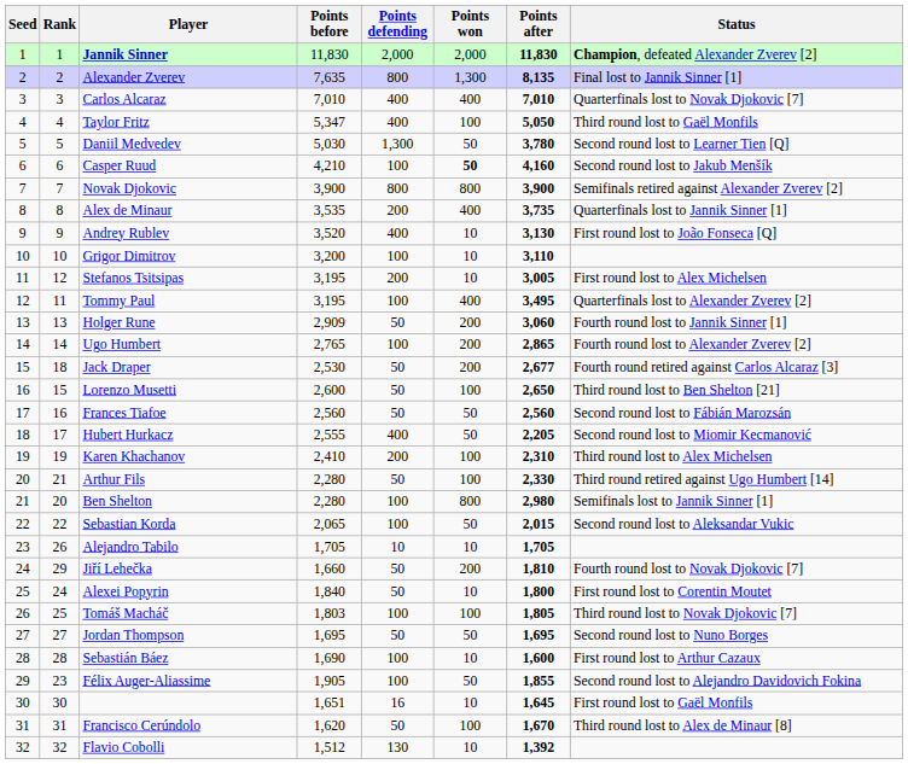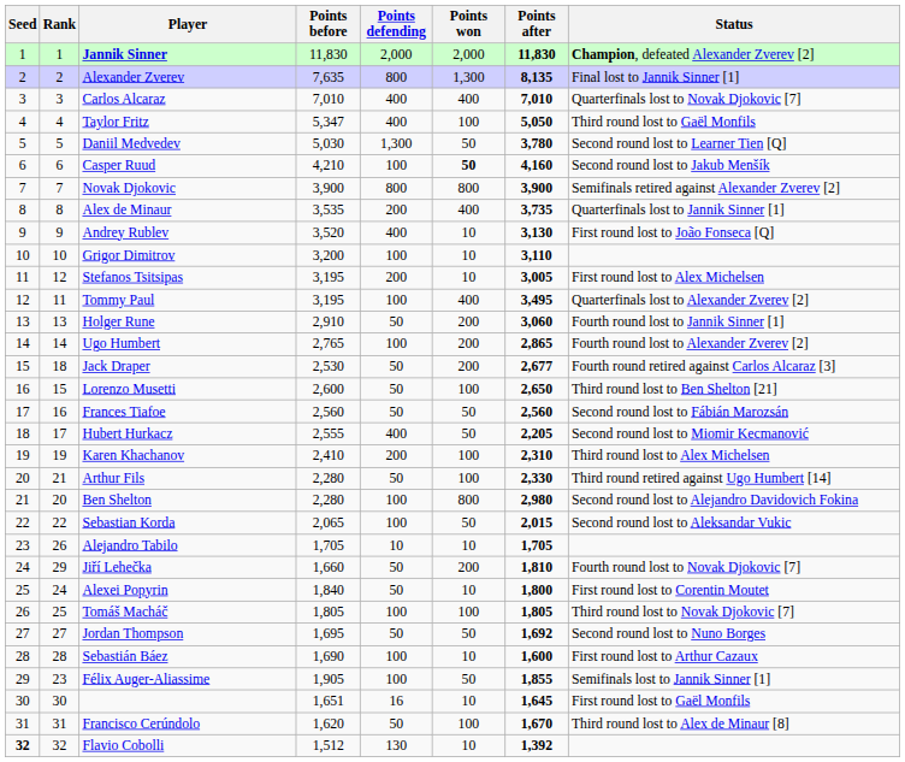 <table class="wikitable sortable">
 <tr>
 <th style="width:30px;">Seed</th>
 <th style="width:30px;">Rank</th>
 <th style="width:240px;">Player</th>
 <th style="width:65px;">Points before</th>
 <th style="width:75px;"><a href='#'>Points defending</a></th>
 <th style="width:75px;">Points won</th>
 <th style="width:65px;">Points after</th>
 <th style="width:370px;">Status</th>
 </tr>
 <tr bgcolor=#ccffcc>
 <td style="text-align:center;">1</td>
 <td style="text-align:center;">1</td>
 <td> <strong><a href='#'>Jannik Sinner</a></strong></td>
 <td style="text-align:center;">11,830</td>
 <td style="text-align:center;">2,000</td>
 <td style="text-align:center;">2,000</td>
 <td style="text-align:center;"><strong>11,830</strong></td>
 <td><strong>Champion</strong>, defeated  <a href='#'>Alexander Zverev</a> [2]</td>
 </tr>
 <tr bgcolor=#cfcfff>
 <td style="text-align:center;">2</td>
 <td style="text-align:center;">2</td>
 <td> <a href='#'>Alexander Zverev</a></td>
 <td style="text-align:center;">7,635</td>
 <td style="text-align:center;">800</td>
 <td style="text-align:center;">1,300</td>
 <td style="text-align:center;"><strong>8,135</strong></td>
 <td>Final lost to  <a href='#'>Jannik Sinner</a> [1]</td>
 </tr>
 <tr>
 <td style="text-align:center;">3</td>
 <td style="text-align:center;">3</td>
 <td> <a href='#'>Carlos Alcaraz</a></td>
 <td style="text-align:center;">7,010</td>
 <td style="text-align:center;">400</td>
 <td style="text-align:center;">400</td>
 <td style="text-align:center;"><strong>7,010</strong></td>
 <td>Quarterfinals lost to  <a href='#'>Novak Djokovic</a>  [7]</td>
 </tr>
 <tr>
 <td style="text-align:center;">4</td>
 <td style="text-align:center;">4</td>
 <td> <a href='#'>Taylor Fritz</a></td>
 <td style="text-align:center;">5,347</td>
 <td style="text-align:center;">400</td>
 <td style="text-align:center;">100</td>
 <td style="text-align:center;"><strong>5,050</strong></td>
 <td>Third round lost to  <a href='#'>Gaël Monfils</a></td>
 </tr>
 <tr>
 <td style="text-align:center;">5</td>
 <td style="text-align:center;">5</td>
 <td> <a href='#'>Daniil Medvedev</a></td>
 <td style="text-align:center;">5,030</td>
 <td style="text-align:center;">1,300</td>
 <td style="text-align:center;">50</td>
 <td style="text-align:center;"><strong>3,780</strong></td>
 <td>Second round lost to  <a href='#'>Learner Tien</a> [Q]</td>
 </tr>
 <tr>
 <td style="text-align:center;">6</td>
 <td style="text-align:center;">6</td>
 <td> <a href='#'>Casper Ruud</a></td>
 <td style="text-align:center;">4,210</td>
 <td style="text-align:center;">100</td>
 <td style="text-align:center;"><strong>50</strong></td>
 <td style="text-align:center;"><strong>4,160</strong></td>
 <td>Second round lost to  <a href='#'>Jakub Menšík</a></td>
 </tr>
 <tr>
 <td style="text-align:center;">7</td>
 <td style="text-align:center;">7</td>
 <td> <a href='#'>Novak Djokovic</a></td>
 <td style="text-align:center;">3,900</td>
 <td style="text-align:center;">800</td>
 <td style="text-align:center;">800</td>
 <td style="text-align:center;"><strong>3,900</strong></td>
 <td>Semifinals retired against  <a href='#'>Alexander Zverev</a> [2]</td>
 </tr>
 <tr>
 <td style="text-align:center;">8</td>
 <td style="text-align:center;">8</td>
 <td> <a href='#'>Alex de Minaur</a></td>
 <td style="text-align:center;">3,535</td>
 <td style="text-align:center;">200</td>
 <td style="text-align:center;">400</td>
 <td style="text-align:center;"><strong>3,735</strong></td>
 <td>Quarterfinals lost to  <a href='#'>Jannik Sinner</a> [1]</td>
 </tr>
 <tr>
 <td style="text-align:center;">9</td>
 <td style="text-align:center;">9</td>
 <td> <a href='#'>Andrey Rublev</a></td>
 <td style="text-align:center;">3,520</td>
 <td style="text-align:center;">400</td>
 <td style="text-align:center;">10</td>
 <td style="text-align:center;"><strong>3,130</strong></td>
 <td>First round lost to  <a href='#'>João Fonseca</a> [Q]</td>
 </tr>
 <tr>
 <td style="text-align:center;">10</td>
 <td style="text-align:center;">10</td>
 <td> <a href='#'>Grigor Dimitrov</a></td>
 <td style="text-align:center;">3,200</td>
 <td style="text-align:center;">100</td>
 <td style="text-align:center;">10</td>
 <td style="text-align:center;"><strong>3,110</strong></td>
 <td></td>
 </tr>
 <tr>
 <td style="text-align:center;">11</td>
 <td style="text-align:center;">12</td>
 <td> <a href='#'>Stefanos Tsitsipas</a></td>
 <td style="text-align:center;">3,195</td>
 <td style="text-align:center;">200</td>
 <td style="text-align:center;">10</td>
 <td style="text-align:center;"><strong>3,005</strong></td>
 <td>First round lost to  <a href='#'>Alex Michelsen</a></td>
 </tr>
 <tr>
 <td style="text-align:center;">12</td>
 <td style="text-align:center;">11</td>
 <td> <a href='#'>Tommy Paul</a></td>
 <td style="text-align:center;">3,195</td>
 <td style="text-align:center;">100</td>
 <td style="text-align:center;">400</td>
 <td style="text-align:center;"><strong>3,495</strong></td>
 <td>Quarterfinals lost to  <a href='#'>Alexander Zverev</a> [2]</td>
 </tr>
 <tr>
 <td style="text-align:center;">13</td>
 <td style="text-align:center;">13</td>
 <td> <a href='#'>Holger Rune</a></td>
-<td style="text-align:center;">2,909</td>
+<td style="text-align:center;">2,910</td>
 <td style="text-align:center;">50</td>
 <td style="text-align:center;">200</td>
 <td style="text-align:center;"><strong>3,060</strong></td>
 <td>Fourth round lost to  <a href='#'>Jannik Sinner</a> [1]</td>
 </tr>
 <tr>
 <td style="text-align:center;">14</td>
 <td style="text-align:center;">14</td>
 <td> <a href='#'>Ugo Humbert</a></td>
 <td style="text-align:center;">2,765</td>
 <td style="text-align:center;">100</td>
 <td style="text-align:center;">200</td>
 <td style="text-align:center;"><strong>2,865</strong></td>
 <td>Fourth round lost to  <a href='#'>Alexander Zverev</a> [2]</td>
 </tr>
 <tr>
 <td style="text-align:center;">15</td>
 <td style="text-align:center;">18</td>
 <td> <a href='#'>Jack Draper</a></td>
 <td style="text-align:center;">2,530</td>
 <td style="text-align:center;">50</td>
 <td style="text-align:center;">200</td>
 <td style="text-align:center;"><strong>2,677</strong></td>
 <td>Fourth round retired against  <a href='#'>Carlos Alcaraz</a> [3]</td>
 </tr>
 <tr>
 <td style="text-align:center;">16</td>
 <td style="text-align:center;">15</td>
 <td> <a href='#'>Lorenzo Musetti</a></td>
 <td style="text-align:center;">2,600</td>
 <td style="text-align:center;">50</td>
 <td style="text-align:center;">100</td>
 <td style="text-align:center;"><strong>2,650</strong></td>
 <td>Third round lost to  <a href='#'>Ben Shelton</a> [21]</td>
 </tr>
 <tr>
 <td style="text-align:center;">17</td>
 <td style="text-align:center;">16</td>
 <td> <a href='#'>Frances Tiafoe</a></td>
 <td style="text-align:center;">2,560</td>
 <td style="text-align:center;">50</td>
 <td style="text-align:center;">50</td>
 <td style="text-align:center;"><strong>2,560</strong></td>
 <td>Second round lost to  <a href='#'>Fábián Marozsán</a></td>
 </tr>
 <tr>
 <td style="text-align:center;">18</td>
 <td style="text-align:center;">17</td>
 <td> <a href='#'>Hubert Hurkacz</a></td>
 <td style="text-align:center;">2,555</td>
 <td style="text-align:center;">400</td>
 <td style="text-align:center;">50</td>
 <td style="text-align:center;"><strong>2,205</strong></td>
 <td>Second round lost to  <a href='#'>Miomir Kecmanović</a></td>
 </tr>
 <tr>
 <td style="text-align:center;">19</td>
 <td style="text-align:center;">19</td>
 <td> <a href='#'>Karen Khachanov</a></td>
 <td style="text-align:center;">2,410</td>
 <td style="text-align:center;">200</td>
 <td style="text-align:center;">100</td>
 <td style="text-align:center;"><strong>2,310</strong></td>
 <td>Third round lost to  <a href='#'>Alex Michelsen</a></td>
 </tr>
 <tr>
 <td style="text-align:center;">20</td>
 <td style="text-align:center;">21</td>
 <td> <a href='#'>Arthur Fils</a></td>
 <td style="text-align:center;">2,280</td>
 <td style="text-align:center;">50</td>
 <td style="text-align:center;">100</td>
 <td style="text-align:center;"><strong>2,330</strong></td>
 <td>Third round retired against  <a href='#'>Ugo Humbert</a> [14]</td>
 </tr>
 <tr>
 <td style="text-align:center;">21</td>
 <td style="text-align:center;">20</td>
 <td> <a href='#'>Ben Shelton</a></td>
 <td style="text-align:center;">2,280</td>
 <td style="text-align:center;">100</td>
 <td style="text-align:center;">800</td>
 <td style="text-align:center;"><strong>2,980</strong></td>
-<td>Semifinals lost to  <a href='#'>Jannik Sinner</a> [1]</td>
+<td>Second round lost to  <a href='#'>Alejandro Davidovich Fokina</a></td>
 </tr>
 <tr>
 <td style="text-align:center;">22</td>
 <td style="text-align:center;">22</td>
 <td> <a href='#'>Sebastian Korda</a></td>
 <td style="text-align:center;">2,065</td>
 <td style="text-align:center;">100</td>
 <td style="text-align:center;">50</td>
 <td style="text-align:center;"><strong>2,015</strong></td>
 <td>Second round lost to  <a href='#'>Aleksandar Vukic</a></td>
 </tr>
 <tr>
 <td style="text-align:center;">23</td>
 <td style="text-align:center;">26</td>
 <td> <a href='#'>Alejandro Tabilo</a></td>
 <td style="text-align:center;">1,705</td>
 <td style="text-align:center;">10</td>
 <td style="text-align:center;">10</td>
 <td style="text-align:center;"><strong>1,705</strong></td>
 <td></td>
 </tr>
 <tr>
 <td style="text-align:center;">24</td>
 <td style="text-align:center;">29</td>
 <td> <a href='#'>Jiří Lehečka</a></td>
 <td style="text-align:center;">1,660</td>
 <td style="text-align:center;">50</td>
 <td style="text-align:center;">200</td>
 <td style="text-align:center;"><strong>1,810</strong></td>
 <td>Fourth round lost to  <a href='#'>Novak Djokovic</a> [7]</td>
 </tr>
 <tr>
 <td style="text-align:center;">25</td>
 <td style="text-align:center;">24</td>
 <td> <a href='#'>Alexei Popyrin</a></td>
 <td style="text-align:center;">1,840</td>
 <td style="text-align:center;">50</td>
 <td style="text-align:center;">10</td>
 <td style="text-align:center;"><strong>1,800</strong></td>
 <td>First round lost to  <a href='#'>Corentin Moutet</a></td>
 </tr>
 <tr>
 <td style="text-align:center;">26</td>
 <td style="text-align:center;">25</td>
 <td> <a href='#'>Tomáš Macháč</a></td>
-<td style="text-align:center;">1,803</td>
+<td style="text-align:center;">1,805</td>
 <td style="text-align:center;">100</td>
 <td style="text-align:center;">100</td>
 <td style="text-align:center;"><strong>1,805</strong></td>
 <td>Third round lost to  <a href='#'>Novak Djokovic</a> [7]</td>
 </tr>
 <tr>
 <td style="text-align:center;">27</td>
 <td style="text-align:center;">27</td>
 <td> <a href='#'>Jordan Thompson</a></td>
 <td style="text-align:center;">1,695</td>
 <td style="text-align:center;">50</td>
 <td style="text-align:center;">50</td>
-<td style="text-align:center;"><strong>1,695</strong></td>
+<td style="text-align:center;"><strong>1,692</strong></td>
 <td>Second round lost to  <a href='#'>Nuno Borges</a></td>
 </tr>
 <tr>
 <td style="text-align:center;">28</td>
 <td style="text-align:center;">28</td>
 <td> <a href='#'>Sebastián Báez</a></td>
 <td style="text-align:center;">1,690</td>
 <td style="text-align:center;">100</td>
 <td style="text-align:center;">10</td>
 <td style="text-align:center;"><strong>1,600</strong></td>
 <td>First round lost to  <a href='#'>Arthur Cazaux</a></td>
 </tr>
 <tr>
 <td style="text-align:center;">29</td>
 <td style="text-align:center;">23</td>
 <td> <a href='#'>Félix Auger-Aliassime</a></td>
 <td style="text-align:center;">1,905</td>
 <td style="text-align:center;">100</td>
 <td style="text-align:center;">50</td>
 <td style="text-align:center;"><strong>1,855</strong></td>
-<td>Second round lost to  <a href='#'>Alejandro Davidovich Fokina</a></td>
+<td>Semifinals lost to  <a href='#'>Jannik Sinner</a> [1]</td>
 </tr>
 <tr>
 <td style="text-align:center;">30</td>
 <td style="text-align:center;">30</td>
 <td></td>
 <td style="text-align:center;">1,651</td>
 <td style="text-align:center;">16</td>
 <td style="text-align:center;">10</td>
 <td style="text-align:center;"><strong>1,645</strong></td>
 <td>First round lost to  <a href='#'>Gaël Monfils</a></td>
 </tr>
 <tr>
 <td style="text-align:center;">31</td>
 <td style="text-align:center;">31</td>
 <td> <a href='#'>Francisco Cerúndolo</a></td>
 <td style="text-align:center;">1,620</td>
 <td style="text-align:center;">50</td>
 <td style="text-align:center;">100</td>
 <td style="text-align:center;"><strong>1,670</strong></td>
 <td>Third round lost to  <a href='#'>Alex de Minaur</a> [8]</td>
 </tr>
 <tr>
-<td style="text-align:center;">32</td>
+<td style="text-align:center;"><strong>32</strong></td>
 <td style="text-align:center;">32</td>
 <td> <a href='#'>Flavio Cobolli</a></td>
 <td style="text-align:center;">1,512</td>
 <td style="text-align:center;">130</td>
 <td style="text-align:center;">10</td>
 <td style="text-align:center;"><strong>1,392</strong></td>
 <td></td>
 </tr>
 </table>
